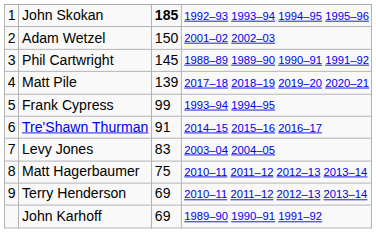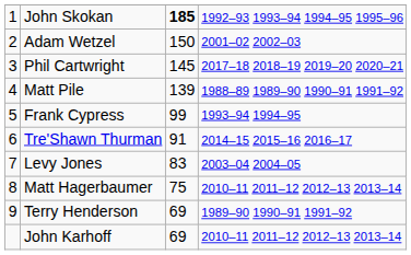 <table class="wikitable">
 <tr>
 </tr>
 <tr>
 <td>1</td>
 <td>John Skokan</td>
 <td><strong>185</strong></td>
 <td style="font-size:80%;"><a href='#'>1992–93</a> <a href='#'>1993–94</a> <a href='#'>1994–95</a> <a href='#'>1995–96</a></td>
 </tr>
 <tr>
 <td>2</td>
 <td>Adam Wetzel</td>
 <td>150</td>
 <td style="font-size:80%;"><a href='#'>2001–02</a> <a href='#'>2002–03</a></td>
 </tr>
 <tr>
 <td>3</td>
 <td>Phil Cartwright</td>
 <td>145</td>
-<td style="font-size:80%;"><a href='#'>1988–89</a> <a href='#'>1989–90</a> <a href='#'>1990–91</a> <a href='#'>1991–92</a></td>
+<td style="font-size:80%;"><a href='#'>2017–18</a> <a href='#'>2018–19</a> <a href='#'>2019–20</a> <a href='#'>2020–21</a></td>
 </tr>
 <tr>
 <td>4</td>
 <td>Matt Pile</td>
 <td>139</td>
-<td style="font-size:80%;"><a href='#'>2017–18</a> <a href='#'>2018–19</a> <a href='#'>2019–20</a> <a href='#'>2020–21</a></td>
+<td style="font-size:80%;"><a href='#'>1988–89</a> <a href='#'>1989–90</a> <a href='#'>1990–91</a> <a href='#'>1991–92</a></td>
 </tr>
 <tr>
 <td>5</td>
 <td>Frank Cypress</td>
 <td>99</td>
 <td style="font-size:80%;"><a href='#'>1993–94</a> <a href='#'>1994–95</a></td>
 </tr>
 <tr>
 <td>6</td>
 <td><a href='#'>Tre'Shawn Thurman</a></td>
 <td>91</td>
 <td style="font-size:80%;"><a href='#'>2014–15</a> <a href='#'>2015–16</a> <a href='#'>2016–17</a></td>
 </tr>
 <tr>
 <td>7</td>
 <td>Levy Jones</td>
 <td>83</td>
 <td style="font-size:80%;"><a href='#'>2003–04</a> <a href='#'>2004–05</a></td>
 </tr>
 <tr>
 <td>8</td>
 <td>Matt Hagerbaumer</td>
 <td>75</td>
 <td style="font-size:80%;"><a href='#'>2010–11</a> <a href='#'>2011–12</a> <a href='#'>2012–13</a> <a href='#'>2013–14</a></td>
 </tr>
 <tr>
 <td>9</td>
 <td>Terry Henderson</td>
 <td>69</td>
-<td style="font-size:80%;"><a href='#'>2010–11</a> <a href='#'>2011–12</a> <a href='#'>2012–13</a> <a href='#'>2013–14</a></td>
+<td style="font-size:80%;"><a href='#'>1989–90</a> <a href='#'>1990–91</a> <a href='#'>1991–92</a></td>
 </tr>
 <tr>
 <td></td>
 <td>John Karhoff</td>
 <td>69</td>
-<td style="font-size:80%;"><a href='#'>1989–90</a> <a href='#'>1990–91</a> <a href='#'>1991–92</a></td>
+<td style="font-size:80%;"><a href='#'>2010–11</a> <a href='#'>2011–12</a> <a href='#'>2012–13</a> <a href='#'>2013–14</a></td>
 </tr>
 </table>
